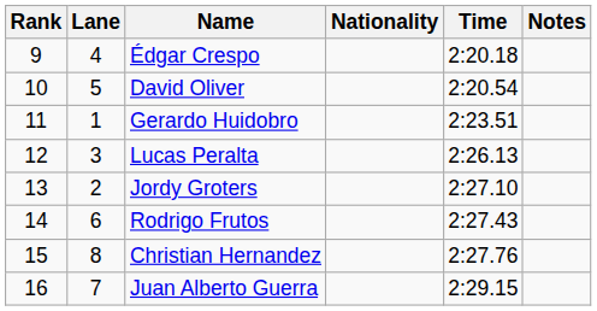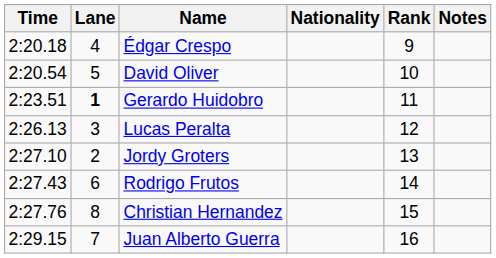 <table class="wikitable sortable" style="text-align:center">
 <tr>
-<th>Rank</th>
+<th>Time</th>
 <th>Lane</th>
 <th>Name</th>
 <th>Nationality</th>
-<th>Time</th>
+<th>Rank</th>
 <th>Notes</th>
 </tr>
 <tr>
-<td>9</td>
+<td>2:20.18</td>
 <td>4</td>
 <td align=left><a href='#'>Édgar Crespo</a></td>
 <td align=left></td>
-<td>2:20.18</td>
+<td>9</td>
 <td></td>
 </tr>
 <tr>
-<td>10</td>
+<td>2:20.54</td>
 <td>5</td>
 <td align=left><a href='#'>David Oliver</a></td>
 <td align=left></td>
-<td>2:20.54</td>
+<td>10</td>
 <td></td>
 </tr>
 <tr>
-<td>11</td>
-<td>1</td>
+<td>2:23.51</td>
+<td><strong>1</strong></td>
 <td align=left><a href='#'>Gerardo Huidobro</a></td>
 <td align=left></td>
-<td>2:23.51</td>
+<td>11</td>
 <td></td>
 </tr>
 <tr>
-<td>12</td>
+<td>2:26.13</td>
 <td>3</td>
 <td align=left><a href='#'>Lucas Peralta</a></td>
 <td align=left></td>
-<td>2:26.13</td>
+<td>12</td>
 <td></td>
 </tr>
 <tr>
-<td>13</td>
+<td>2:27.10</td>
 <td>2</td>
 <td align=left><a href='#'>Jordy Groters</a></td>
 <td align=left></td>
-<td>2:27.10</td>
+<td>13</td>
 <td></td>
 </tr>
 <tr>
-<td>14</td>
+<td>2:27.43</td>
 <td>6</td>
 <td align=left><a href='#'>Rodrigo Frutos</a></td>
 <td align=left></td>
-<td>2:27.43</td>
+<td>14</td>
 <td></td>
 </tr>
 <tr>
-<td>15</td>
+<td>2:27.76</td>
 <td>8</td>
 <td align=left><a href='#'>Christian Hernandez</a></td>
 <td align=left></td>
-<td>2:27.76</td>
+<td>15</td>
 <td></td>
 </tr>
 <tr>
-<td>16</td>
+<td>2:29.15</td>
 <td>7</td>
 <td align=left><a href='#'>Juan Alberto Guerra</a></td>
 <td align=left></td>
-<td>2:29.15</td>
+<td>16</td>
 <td></td>
 </tr>
 </table>
